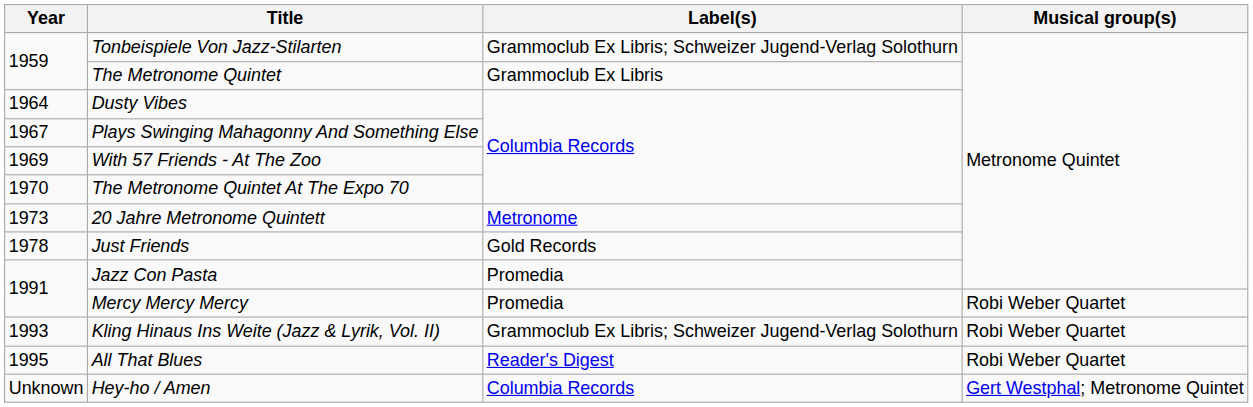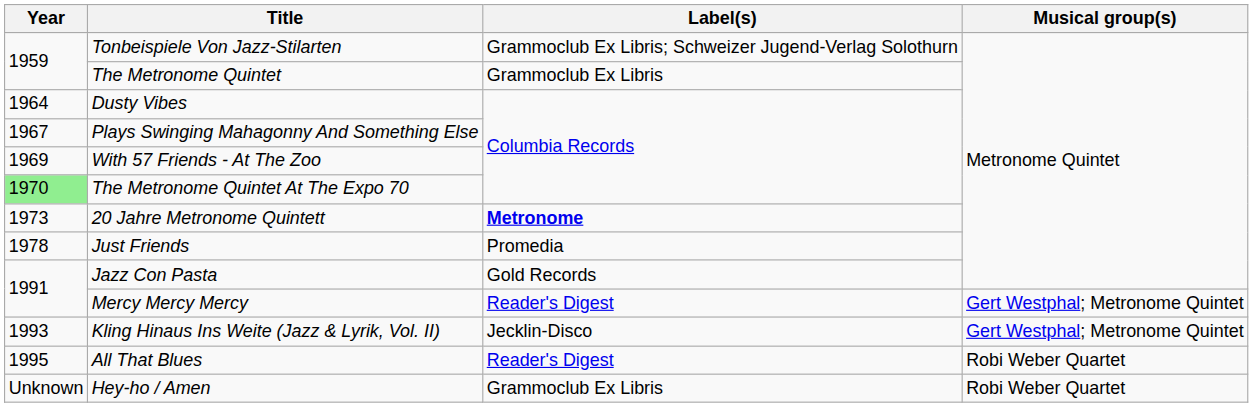 <table class="wikitable sortable">
 <tr>
 <th>Year</th>
 <th>Title</th>
 <th>Label(s)</th>
 <th>Musical group(s)</th>
 </tr>
 <tr>
 <td rowspan="2">1959</td>
 <td><em>Tonbeispiele Von Jazz-Stilarten</em></td>
 <td>Grammoclub Ex Libris; Schweizer Jugend-Verlag Solothurn</td>
 <td rowspan="9">Metronome Quintet</td>
 </tr>
 <tr>
 <td><em>The Metronome Quintet</em></td>
 <td>Grammoclub Ex Libris</td>
 </tr>
 <tr>
 <td>1964</td>
 <td><em>Dusty Vibes</em></td>
 <td rowspan="4"><a href='#'>Columbia Records</a></td>
 </tr>
 <tr>
 <td>1967</td>
 <td><em>Plays Swinging Mahagonny And Something Else</em></td>
 </tr>
 <tr>
 <td>1969</td>
 <td><em>With 57 Friends - At The Zoo</em></td>
 </tr>
 <tr>
-<td>1970</td>
+<td style="background: lightgreen;">1970</td>
 <td><em>The Metronome Quintet At The Expo 70</em></td>
 </tr>
 <tr>
 <td>1973</td>
 <td><em>20 Jahre Metronome Quintett</em></td>
-<td><a href='#'>Metronome</a></td>
+<td><strong><a href='#'>Metronome</a></strong></td>
 </tr>
 <tr>
 <td>1978</td>
 <td><em>Just Friends</em></td>
-<td>Gold Records</td>
+<td>Promedia</td>
 </tr>
 <tr>
 <td rowspan="2">1991</td>
 <td><em>Jazz Con Pasta</em></td>
-<td>Promedia</td>
+<td>Gold Records</td>
 </tr>
 <tr>
 <td><em>Mercy Mercy Mercy</em></td>
-<td>Promedia</td>
-<td>Robi Weber Quartet</td>
+<td><a href='#'>Reader's Digest</a></td>
+<td><a href='#'>Gert Westphal</a>; Metronome Quintet</td>
 </tr>
 <tr>
 <td>1993</td>
 <td><em>Kling Hinaus Ins Weite (Jazz & Lyrik, Vol. II)</em></td>
-<td>Grammoclub Ex Libris; Schweizer Jugend-Verlag Solothurn</td>
-<td>Robi Weber Quartet</td>
+<td>Jecklin-Disco</td>
+<td><a href='#'>Gert Westphal</a>; Metronome Quintet</td>
 </tr>
 <tr>
 <td>1995</td>
 <td><em>All That Blues</em></td>
 <td><a href='#'>Reader's Digest</a></td>
 <td>Robi Weber Quartet</td>
 </tr>
 <tr>
 <td>Unknown</td>
 <td><em>Hey-ho / Amen</em></td>
-<td><a href='#'>Columbia Records</a></td>
-<td><a href='#'>Gert Westphal</a>; Metronome Quintet</td>
+<td>Grammoclub Ex Libris</td>
+<td>Robi Weber Quartet</td>
 </tr>
 </table>
